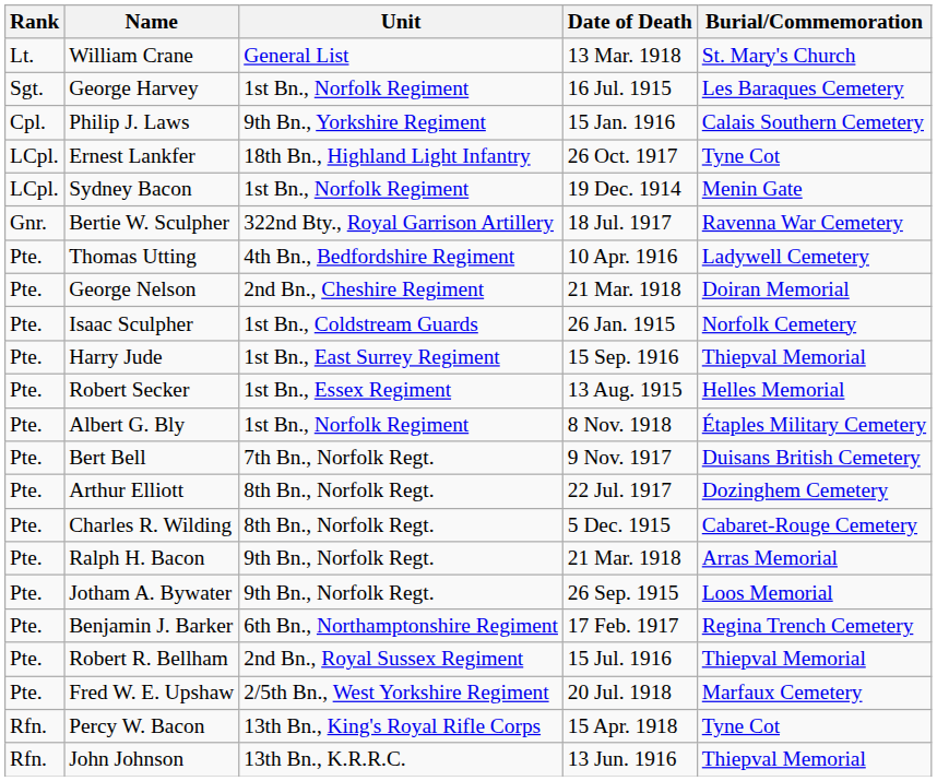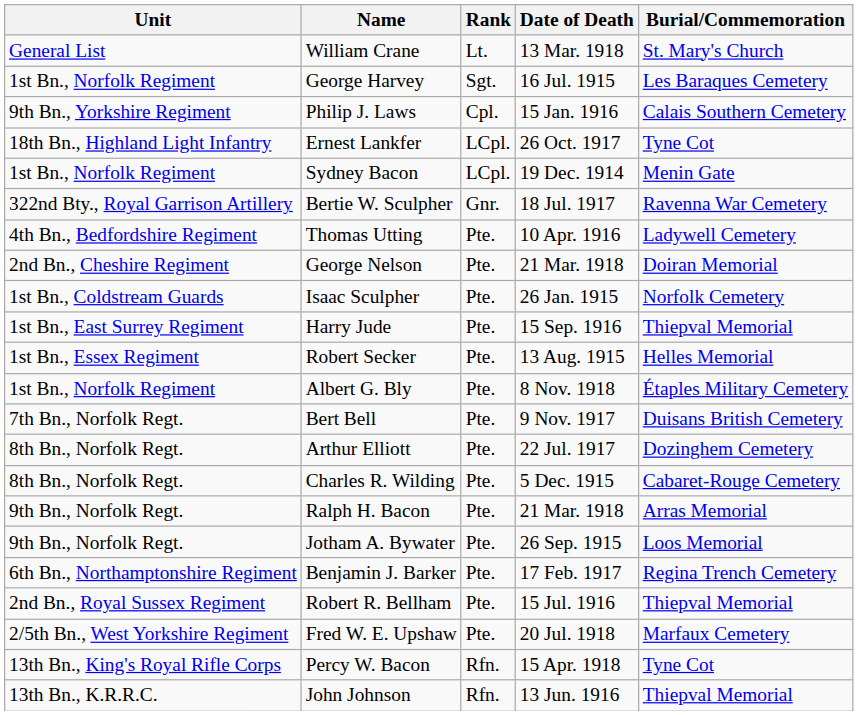 <table class="wikitable">
 <tr>
+<th>Unit</th>
+<th>Name</th>
 <th>Rank</th>
-<th>Name</th>
-<th>Unit</th>
 <th>Date of Death</th>
 <th>Burial/Commemoration</th>
 </tr>
 <tr>
+<td><a href='#'>General List</a></td>
+<td>William Crane</td>
 <td>Lt.</td>
-<td>William Crane</td>
-<td><a href='#'>General List</a></td>
 <td>13 Mar. 1918</td>
 <td><a href='#'>St. Mary's Church</a></td>
 </tr>
 <tr>
+<td>1st Bn., <a href='#'>Norfolk Regiment</a></td>
+<td>George Harvey</td>
 <td>Sgt.</td>
-<td>George Harvey</td>
-<td>1st Bn., <a href='#'>Norfolk Regiment</a></td>
 <td>16 Jul. 1915</td>
 <td><a href='#'>Les Baraques Cemetery</a></td>
 </tr>
 <tr>
+<td>9th Bn., <a href='#'>Yorkshire Regiment</a></td>
+<td>Philip J. Laws</td>
 <td>Cpl.</td>
-<td>Philip J. Laws</td>
-<td>9th Bn., <a href='#'>Yorkshire Regiment</a></td>
 <td>15 Jan. 1916</td>
 <td><a href='#'>Calais Southern Cemetery</a></td>
 </tr>
 <tr>
+<td>18th Bn., <a href='#'>Highland Light Infantry</a></td>
+<td>Ernest Lankfer</td>
 <td>LCpl.</td>
-<td>Ernest Lankfer</td>
-<td>18th Bn., <a href='#'>Highland Light Infantry</a></td>
 <td>26 Oct. 1917</td>
 <td><a href='#'>Tyne Cot</a></td>
 </tr>
 <tr>
+<td>1st Bn., <a href='#'>Norfolk Regiment</a></td>
+<td>Sydney Bacon</td>
 <td>LCpl.</td>
-<td>Sydney Bacon</td>
-<td>1st Bn., <a href='#'>Norfolk Regiment</a></td>
 <td>19 Dec. 1914</td>
 <td><a href='#'>Menin Gate</a></td>
 </tr>
 <tr>
+<td>322nd Bty., <a href='#'>Royal Garrison Artillery</a></td>
+<td>Bertie W. Sculpher</td>
 <td>Gnr.</td>
-<td>Bertie W. Sculpher</td>
-<td>322nd Bty., <a href='#'>Royal Garrison Artillery</a></td>
 <td>18 Jul. 1917</td>
 <td><a href='#'>Ravenna War Cemetery</a></td>
 </tr>
 <tr>
+<td>4th Bn., <a href='#'>Bedfordshire Regiment</a></td>
+<td>Thomas Utting</td>
 <td>Pte.</td>
-<td>Thomas Utting</td>
-<td>4th Bn., <a href='#'>Bedfordshire Regiment</a></td>
 <td>10 Apr. 1916</td>
 <td><a href='#'>Ladywell Cemetery</a></td>
 </tr>
 <tr>
+<td>2nd Bn., <a href='#'>Cheshire Regiment</a></td>
+<td>George Nelson</td>
 <td>Pte.</td>
-<td>George Nelson</td>
-<td>2nd Bn., <a href='#'>Cheshire Regiment</a></td>
 <td>21 Mar. 1918</td>
 <td><a href='#'>Doiran Memorial</a></td>
 </tr>
 <tr>
+<td>1st Bn., <a href='#'>Coldstream Guards</a></td>
+<td>Isaac Sculpher</td>
 <td>Pte.</td>
-<td>Isaac Sculpher</td>
-<td>1st Bn., <a href='#'>Coldstream Guards</a></td>
 <td>26 Jan. 1915</td>
 <td><a href='#'>Norfolk Cemetery</a></td>
 </tr>
 <tr>
+<td>1st Bn., <a href='#'>East Surrey Regiment</a></td>
+<td>Harry Jude</td>
 <td>Pte.</td>
-<td>Harry Jude</td>
-<td>1st Bn., <a href='#'>East Surrey Regiment</a></td>
 <td>15 Sep. 1916</td>
 <td><a href='#'>Thiepval Memorial</a></td>
 </tr>
 <tr>
+<td>1st Bn., <a href='#'>Essex Regiment</a></td>
+<td>Robert Secker</td>
 <td>Pte.</td>
-<td>Robert Secker</td>
-<td>1st Bn., <a href='#'>Essex Regiment</a></td>
 <td>13 Aug. 1915</td>
 <td><a href='#'>Helles Memorial</a></td>
 </tr>
 <tr>
+<td>1st Bn., <a href='#'>Norfolk Regiment</a></td>
+<td>Albert G. Bly</td>
 <td>Pte.</td>
-<td>Albert G. Bly</td>
-<td>1st Bn., <a href='#'>Norfolk Regiment</a></td>
 <td>8 Nov. 1918</td>
 <td><a href='#'>Étaples Military Cemetery</a></td>
 </tr>
 <tr>
+<td>7th Bn., Norfolk Regt.</td>
+<td>Bert Bell</td>
 <td>Pte.</td>
-<td>Bert Bell</td>
-<td>7th Bn., Norfolk Regt.</td>
 <td>9 Nov. 1917</td>
 <td><a href='#'>Duisans British Cemetery</a></td>
 </tr>
 <tr>
+<td>8th Bn., Norfolk Regt.</td>
+<td>Arthur Elliott</td>
 <td>Pte.</td>
-<td>Arthur Elliott</td>
-<td>8th Bn., Norfolk Regt.</td>
 <td>22 Jul. 1917</td>
 <td><a href='#'>Dozinghem Cemetery</a></td>
 </tr>
 <tr>
+<td>8th Bn., Norfolk Regt.</td>
+<td>Charles R. Wilding</td>
 <td>Pte.</td>
-<td>Charles R. Wilding</td>
-<td>8th Bn., Norfolk Regt.</td>
 <td>5 Dec. 1915</td>
 <td><a href='#'>Cabaret-Rouge Cemetery</a></td>
 </tr>
 <tr>
+<td>9th Bn., Norfolk Regt.</td>
+<td>Ralph H. Bacon</td>
 <td>Pte.</td>
-<td>Ralph H. Bacon</td>
-<td>9th Bn., Norfolk Regt.</td>
 <td>21 Mar. 1918</td>
 <td><a href='#'>Arras Memorial</a></td>
 </tr>
 <tr>
+<td>9th Bn., Norfolk Regt.</td>
+<td>Jotham A. Bywater</td>
 <td>Pte.</td>
-<td>Jotham A. Bywater</td>
-<td>9th Bn., Norfolk Regt.</td>
 <td>26 Sep. 1915</td>
 <td><a href='#'>Loos Memorial</a></td>
 </tr>
 <tr>
+<td>6th Bn., <a href='#'>Northamptonshire Regiment</a></td>
+<td>Benjamin J. Barker</td>
 <td>Pte.</td>
-<td>Benjamin J. Barker</td>
-<td>6th Bn., <a href='#'>Northamptonshire Regiment</a></td>
 <td>17 Feb. 1917</td>
 <td><a href='#'>Regina Trench Cemetery</a></td>
 </tr>
 <tr>
+<td>2nd Bn., <a href='#'>Royal Sussex Regiment</a></td>
+<td>Robert R. Bellham</td>
 <td>Pte.</td>
-<td>Robert R. Bellham</td>
-<td>2nd Bn., <a href='#'>Royal Sussex Regiment</a></td>
 <td>15 Jul. 1916</td>
 <td><a href='#'>Thiepval Memorial</a></td>
 </tr>
 <tr>
+<td>2/5th Bn., <a href='#'>West Yorkshire Regiment</a></td>
+<td>Fred W. E. Upshaw</td>
 <td>Pte.</td>
-<td>Fred W. E. Upshaw</td>
-<td>2/5th Bn., <a href='#'>West Yorkshire Regiment</a></td>
 <td>20 Jul. 1918</td>
 <td><a href='#'>Marfaux Cemetery</a></td>
 </tr>
 <tr>
+<td>13th Bn., <a href='#'>King's Royal Rifle Corps</a></td>
+<td>Percy W. Bacon</td>
 <td>Rfn.</td>
-<td>Percy W. Bacon</td>
-<td>13th Bn., <a href='#'>King's Royal Rifle Corps</a></td>
 <td>15 Apr. 1918</td>
 <td><a href='#'>Tyne Cot</a></td>
 </tr>
 <tr>
+<td>13th Bn., K.R.R.C.</td>
+<td>John Johnson</td>
 <td>Rfn.</td>
-<td>John Johnson</td>
-<td>13th Bn., K.R.R.C.</td>
 <td>13 Jun. 1916</td>
 <td><a href='#'>Thiepval Memorial</a></td>
 </tr>
 </table>
